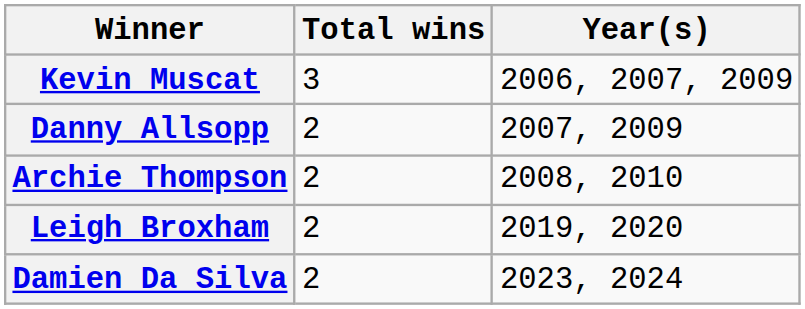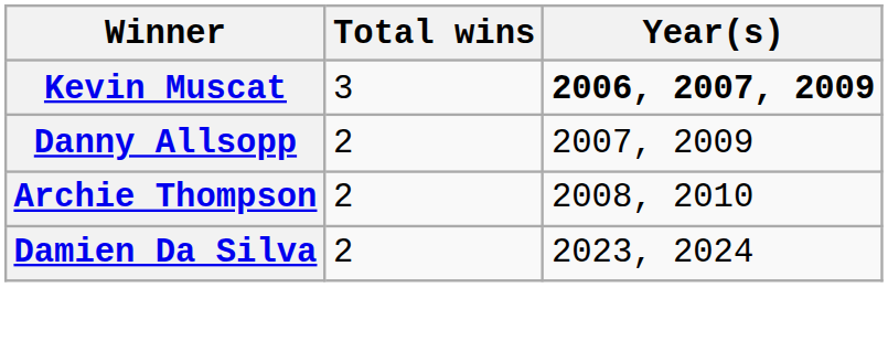 <table class="wikitable plainrowheaders">
 <tr>
 <th scope="col">Winner</th>
 <th scope="col">Total wins</th>
 <th scope="col">Year(s)</th>
 </tr>
 <tr>
 <th scope="row"> <a href='#'>Kevin Muscat</a></th>
 <td>3</td>
-<td>2006, 2007, 2009</td>
+<td><strong>2006, 2007, 2009</strong></td>
 </tr>
 <tr>
 <th scope="row"> <a href='#'>Danny Allsopp</a></th>
 <td>2</td>
 <td>2007, 2009</td>
 </tr>
 <tr>
 <th scope="row"> <a href='#'>Archie Thompson</a></th>
 <td>2</td>
 <td>2008, 2010</td>
 </tr>
 <tr>
-<th scope="row"> <a href='#'>Leigh Broxham</a></th>
-<td>2</td>
-<td>2019, 2020</td>
-</tr>
-<tr>
 <th scope="row"> <a href='#'>Damien Da Silva</a></th>
 <td>2</td>
 <td>2023, 2024</td>
 </tr>
 </table>
